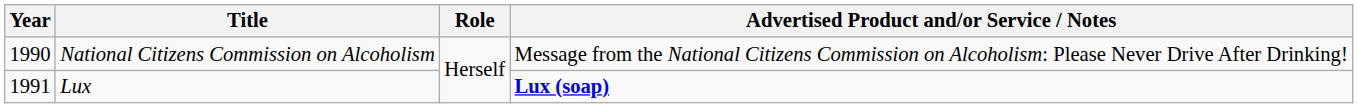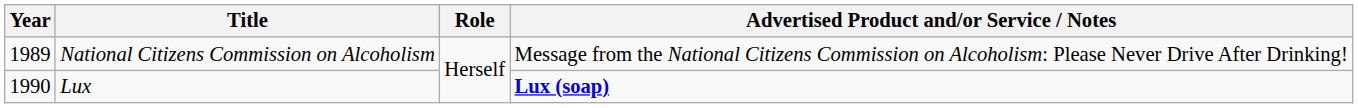 <table class="wikitable sortable">
 <tr>
 <th>Year</th>
 <th>Title</th>
 <th>Role</th>
 <th class="unsortable">Advertised Product and/or Service / Notes</th>
 </tr>
 <tr>
-<td>1990</td>
+<td>1989</td>
 <td><em>National Citizens Commission on Alcoholism</em></td>
 <td rowspan="2">Herself</td>
 <td>Message from the <em>National Citizens Commission on Alcoholism</em>: Please Never Drive After Drinking!</td>
 </tr>
 <tr>
-<td>1991</td>
+<td>1990</td>
 <td><em>Lux</em></td>
 <td><strong><a href='#'>Lux (soap)</a></strong></td>
 </tr>
 </table>
